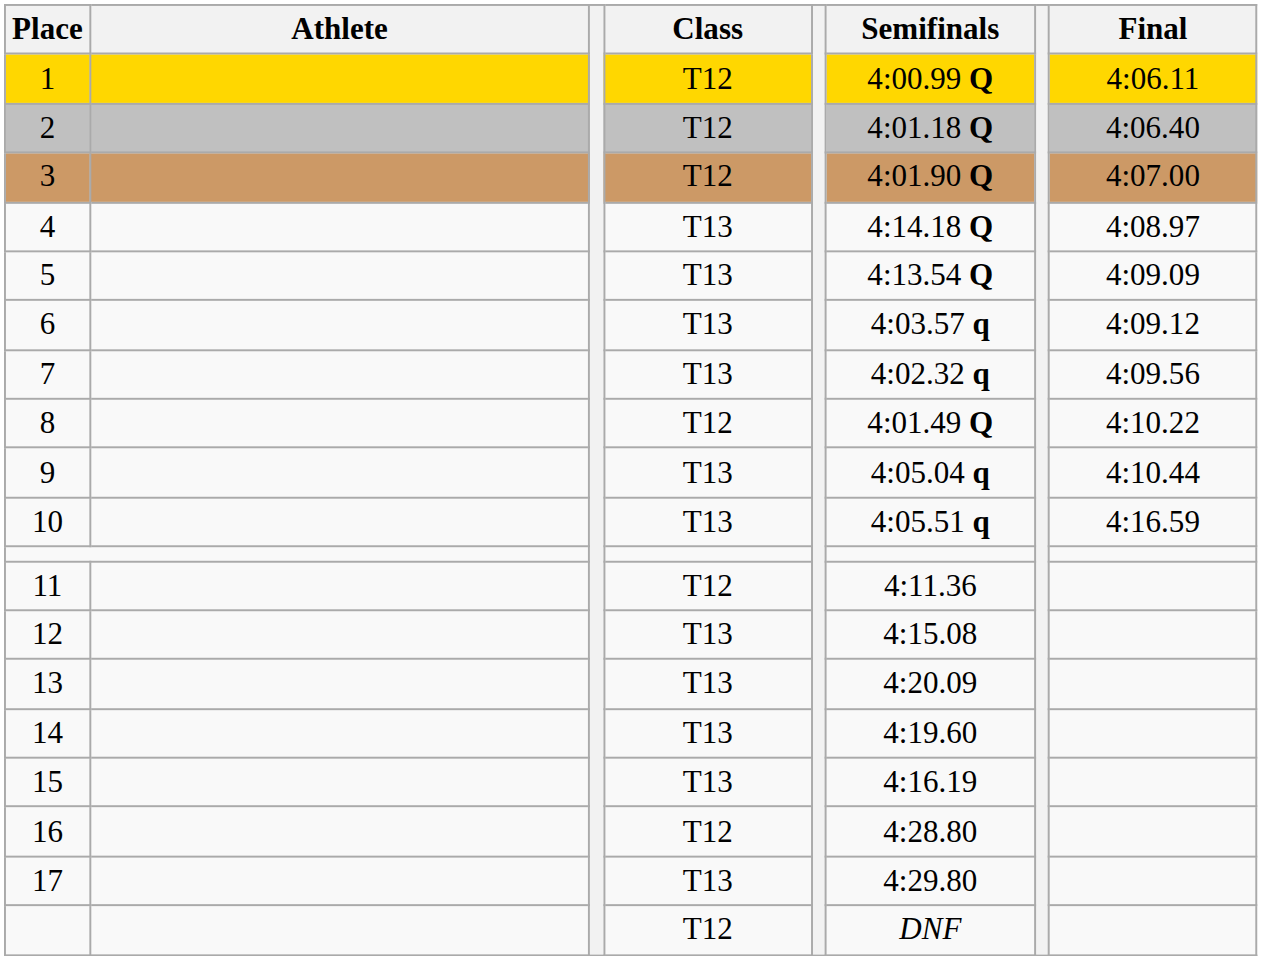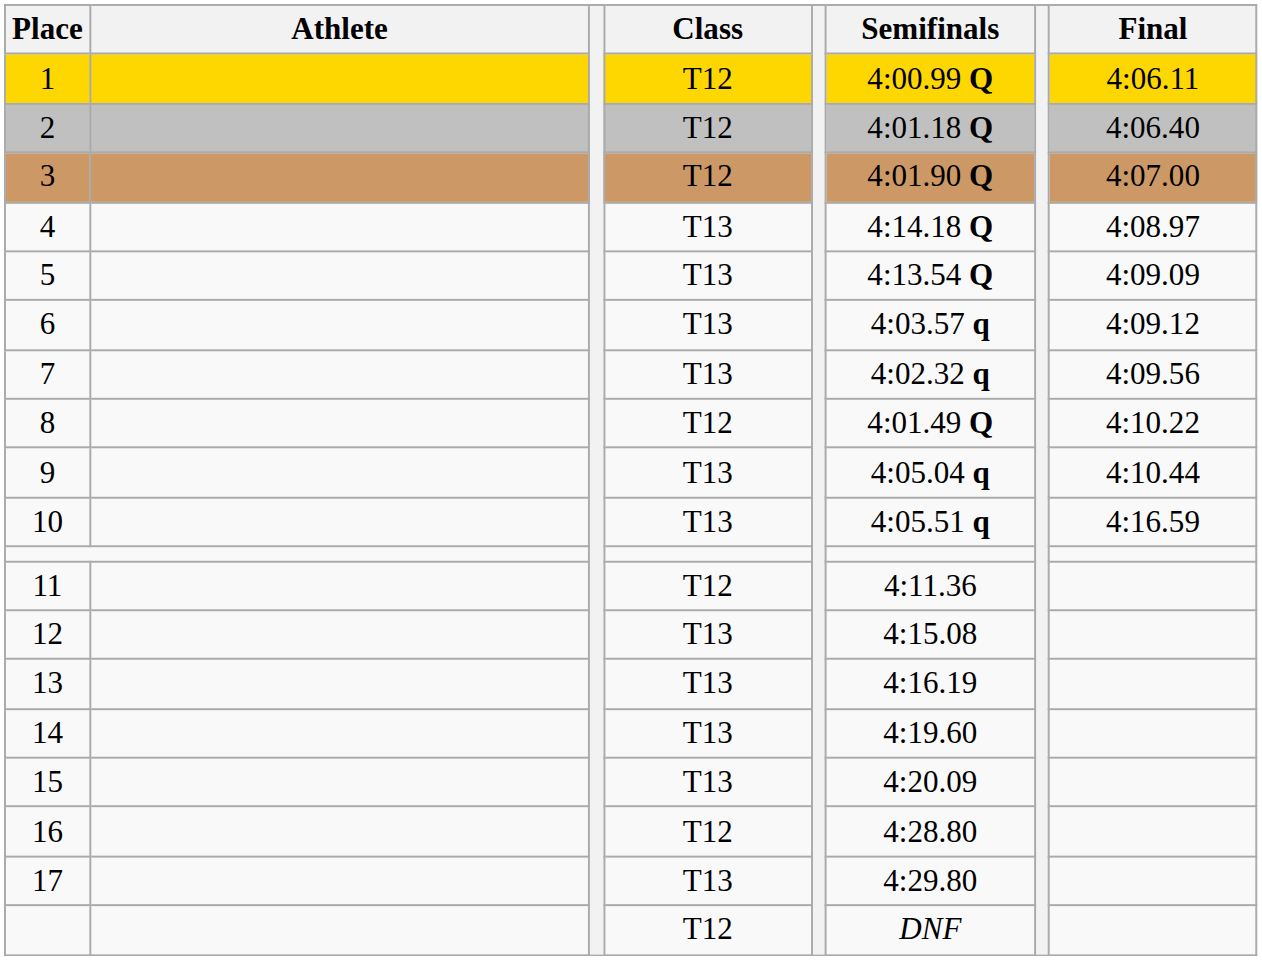 <table class="wikitable" style="text-align:center">
 <tr>
 <th>Place</th>
 <th width=250>Athlete</th>
 <th rowspan=31></th>
 <th width=100>Class</th>
 <th rowspan=31></th>
 <th width=100>Semifinals</th>
 <th rowspan=31></th>
 <th width=100>Final</th>
 </tr>
 <tr bgcolor=gold>
 <td>1</td>
 <td align=left></td>
 <td>T12</td>
 <td>4:00.99 <strong>Q</strong></td>
 <td>4:06.11</td>
 </tr>
 <tr bgcolor=silver>
 <td>2</td>
 <td align=left></td>
 <td>T12</td>
 <td>4:01.18 <strong>Q</strong></td>
 <td>4:06.40</td>
 </tr>
 <tr bgcolor=cc9966>
 <td>3</td>
 <td align=left></td>
 <td>T12</td>
 <td>4:01.90 <strong>Q</strong></td>
 <td>4:07.00</td>
 </tr>
 <tr>
 <td>4</td>
 <td align=left></td>
 <td>T13</td>
 <td>4:14.18 <strong>Q</strong></td>
 <td>4:08.97</td>
 </tr>
 <tr>
 <td>5</td>
 <td align=left></td>
 <td>T13</td>
 <td>4:13.54 <strong>Q</strong></td>
 <td>4:09.09</td>
 </tr>
 <tr>
 <td>6</td>
 <td align=left></td>
 <td>T13</td>
 <td>4:03.57 <strong>q</strong></td>
 <td>4:09.12</td>
 </tr>
 <tr>
 <td>7</td>
 <td align=left></td>
 <td>T13</td>
 <td>4:02.32 <strong>q</strong></td>
 <td>4:09.56</td>
 </tr>
 <tr>
 <td>8</td>
 <td align=left></td>
 <td>T12</td>
 <td>4:01.49 <strong>Q</strong></td>
 <td>4:10.22</td>
 </tr>
 <tr>
 <td>9</td>
 <td align=left></td>
 <td>T13</td>
 <td>4:05.04 <strong>q</strong></td>
 <td>4:10.44</td>
 </tr>
 <tr>
 <td>10</td>
 <td align=left></td>
 <td>T13</td>
 <td>4:05.51 <strong>q</strong></td>
 <td>4:16.59</td>
 </tr>
 <tr>
 <td colspan=10></td>
 </tr>
 <tr>
 <td>11</td>
 <td align=left></td>
 <td>T12</td>
 <td>4:11.36</td>
 <td></td>
 </tr>
 <tr>
 <td>12</td>
 <td align=left></td>
 <td>T13</td>
 <td>4:15.08</td>
 <td></td>
 </tr>
 <tr>
 <td>13</td>
 <td align=left></td>
 <td>T13</td>
-<td>4:20.09</td>
+<td>4:16.19</td>
 <td></td>
 </tr>
 <tr>
 <td>14</td>
 <td align=left></td>
 <td>T13</td>
 <td>4:19.60</td>
 <td></td>
 </tr>
 <tr>
 <td>15</td>
 <td align=left></td>
 <td>T13</td>
-<td>4:16.19</td>
+<td>4:20.09</td>
 <td></td>
 </tr>
 <tr>
 <td>16</td>
 <td align=left></td>
 <td>T12</td>
 <td>4:28.80</td>
 <td></td>
 </tr>
 <tr>
 <td>17</td>
 <td align=left></td>
 <td>T13</td>
 <td>4:29.80</td>
 <td></td>
 </tr>
 <tr>
 <td></td>
 <td align=left></td>
 <td>T12</td>
 <td><em>DNF</em></td>
 <td></td>
 </tr>
 <tr>
 </tr>
 </table>
